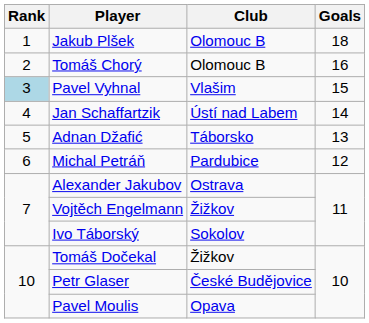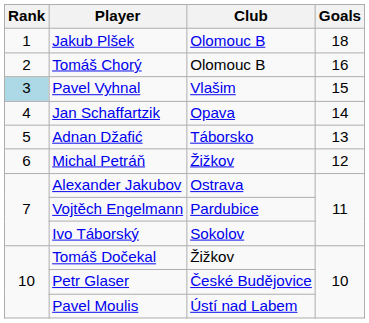 <table class="wikitable" style="text-align: center;">
 <tr>
 <th>Rank</th>
 <th>Player</th>
 <th>Club</th>
 <th>Goals</th>
 </tr>
 <tr>
 <td>1</td>
 <td align="left"> <a href='#'>Jakub Plšek</a></td>
 <td align="left"><a href='#'>Olomouc B</a></td>
 <td>18</td>
 </tr>
 <tr>
 <td>2</td>
 <td align="left"> <a href='#'>Tomáš Chorý</a></td>
 <td align="left">Olomouc B</td>
 <td>16</td>
 </tr>
 <tr>
 <td style="background: lightblue;">3</td>
 <td align="left"> <a href='#'>Pavel Vyhnal</a></td>
 <td align="left"><a href='#'>Vlašim</a></td>
 <td>15</td>
 </tr>
 <tr>
 <td>4</td>
 <td align="left"> <a href='#'>Jan Schaffartzik</a></td>
-<td align="left"><a href='#'>Ústí nad Labem</a></td>
+<td align="left"><a href='#'>Opava</a></td>
 <td>14</td>
 </tr>
 <tr>
 <td>5</td>
 <td align="left"> <a href='#'>Adnan Džafić</a></td>
 <td align="left"><a href='#'>Táborsko</a></td>
 <td>13</td>
 </tr>
 <tr>
 <td>6</td>
 <td align="left"> <a href='#'>Michal Petráň</a></td>
-<td align="left"><a href='#'>Pardubice</a></td>
+<td align="left"><a href='#'>Žižkov</a></td>
 <td>12</td>
 </tr>
 <tr>
 <td rowspan=3>7</td>
 <td align="left"> <a href='#'>Alexander Jakubov</a></td>
 <td align="left"><a href='#'>Ostrava</a></td>
 <td rowspan=3>11</td>
 </tr>
 <tr>
 <td align="left"> <a href='#'>Vojtěch Engelmann</a></td>
-<td align="left"><a href='#'>Žižkov</a></td>
+<td align="left"><a href='#'>Pardubice</a></td>
 </tr>
 <tr>
 <td align="left"> <a href='#'>Ivo Táborský</a></td>
 <td align="left"><a href='#'>Sokolov</a></td>
 </tr>
 <tr>
 <td rowspan=3>10</td>
 <td align="left"> <a href='#'>Tomáš Dočekal</a></td>
 <td align="left">Žižkov</td>
 <td rowspan=3>10</td>
 </tr>
 <tr>
 <td align="left"> <a href='#'>Petr Glaser</a></td>
 <td align="left"><a href='#'>České Budějovice</a></td>
 </tr>
 <tr>
 <td align="left"> <a href='#'>Pavel Moulis</a></td>
-<td align="left"><a href='#'>Opava</a></td>
+<td align="left"><a href='#'>Ústí nad Labem</a></td>
 </tr>
 </table>
